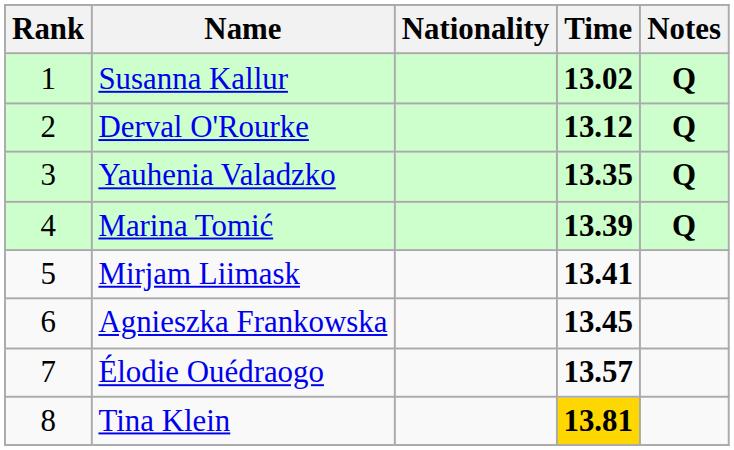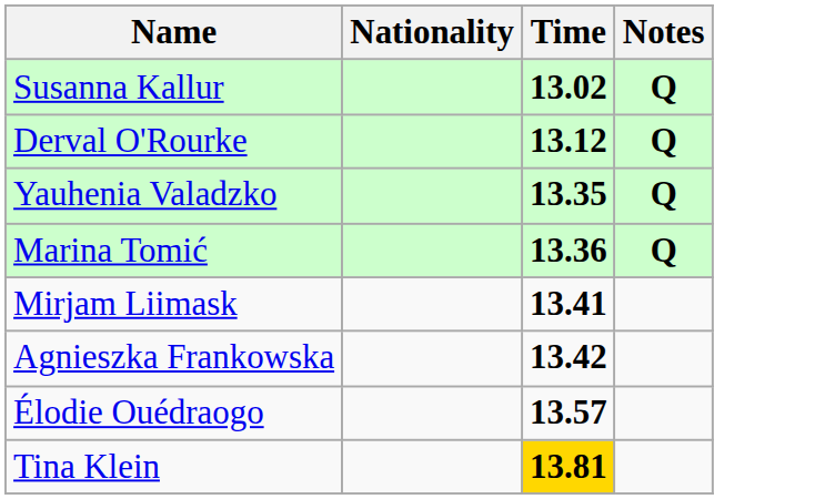 <table class="wikitable sortable" style="text-align:center">
 <tr>
-<th>Rank</th>
 <th>Name</th>
 <th>Nationality</th>
 <th>Time</th>
 <th>Notes</th>
 </tr>
 <tr bgcolor=ccffcc>
-<td>1</td>
 <td align=left><a href='#'>Susanna Kallur</a></td>
 <td align=left></td>
 <td><strong>13.02</strong></td>
 <td><strong>Q</strong></td>
 </tr>
 <tr bgcolor=ccffcc>
-<td>2</td>
 <td align=left><a href='#'>Derval O'Rourke</a></td>
 <td align=left></td>
 <td><strong>13.12</strong></td>
 <td><strong>Q</strong></td>
 </tr>
 <tr bgcolor=ccffcc>
-<td>3</td>
 <td align=left><a href='#'>Yauhenia Valadzko</a></td>
 <td align=left></td>
 <td><strong>13.35</strong></td>
 <td><strong>Q</strong></td>
 </tr>
 <tr bgcolor=ccffcc>
-<td>4</td>
 <td align=left><a href='#'>Marina Tomić</a></td>
 <td align=left></td>
-<td><strong>13.39</strong></td>
+<td><strong>13.36</strong></td>
 <td><strong>Q</strong></td>
 </tr>
 <tr>
-<td>5</td>
 <td align=left><a href='#'>Mirjam Liimask</a></td>
 <td align=left></td>
 <td><strong>13.41</strong></td>
 <td></td>
 </tr>
 <tr>
-<td>6</td>
 <td align=left><a href='#'>Agnieszka Frankowska</a></td>
 <td align=left></td>
-<td><strong>13.45</strong></td>
+<td><strong>13.42</strong></td>
 <td></td>
 </tr>
 <tr>
-<td>7</td>
 <td align=left><a href='#'>Élodie Ouédraogo</a></td>
 <td align=left></td>
 <td><strong>13.57</strong></td>
 <td></td>
 </tr>
 <tr>
-<td>8</td>
 <td align=left><a href='#'>Tina Klein</a></td>
 <td align=left></td>
 <td style="background: gold;"><strong>13.81</strong></td>
 <td></td>
 </tr>
 </table>
